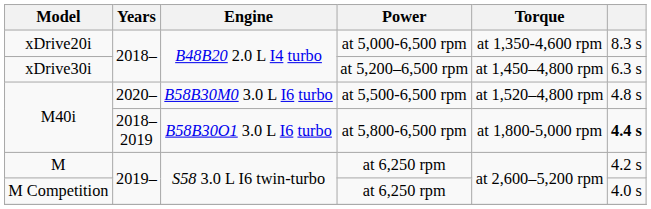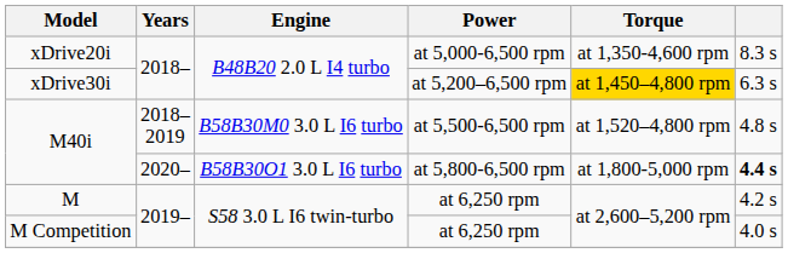 <table class="wikitable sortable" style="text-align: center;">
 <tr>
 <th>Model</th>
 <th>Years</th>
 <th>Engine</th>
 <th>Power</th>
 <th>Torque</th>
 <th></th>
 </tr>
 <tr>
 <td>xDrive20i</td>
 <td rowspan="2">2018–</td>
 <td rowspan="2"><em><a href='#'>B48B20</a></em> 2.0 L <a href='#'>I4</a> <a href='#'>turbo</a></td>
 <td> at 5,000-6,500 rpm</td>
 <td> at 1,350-4,600 rpm</td>
 <td>8.3 s</td>
 </tr>
 <tr>
 <td>xDrive30i</td>
 <td> at 5,200–6,500 rpm</td>
-<td> at 1,450–4,800 rpm</td>
+<td style="background: gold;"> at 1,450–4,800 rpm</td>
 <td>6.3 s</td>
 </tr>
 <tr>
 <td rowspan="2">M40i</td>
-<td>2020–</td>
+<td>2018–<br>2019</td>
 <td><em><a href='#'>B58B30M0</a></em> 3.0 L <a href='#'>I6</a> <a href='#'>turbo</a></td>
 <td> at 5,500-6,500 rpm</td>
 <td> at 1,520–4,800 rpm</td>
 <td>4.8 s</td>
 </tr>
 <tr>
-<td>2018–<br>2019</td>
+<td>2020–</td>
 <td><em><a href='#'>B58B30O1</a></em> 3.0 L <a href='#'>I6</a> <a href='#'>turbo</a></td>
 <td> at 5,800-6,500 rpm</td>
 <td> at 1,800-5,000 rpm</td>
 <td><strong>4.4 s</strong></td>
 </tr>
 <tr>
 <td>M</td>
 <td rowspan="2">2019–</td>
 <td rowspan="2"><em>S58</em> 3.0 L I6 twin-turbo</td>
 <td> at 6,250 rpm</td>
 <td rowspan="2"> at 2,600–5,200 rpm</td>
 <td>4.2 s</td>
 </tr>
 <tr>
 <td>M Competition</td>
 <td> at 6,250 rpm</td>
 <td>4.0 s</td>
 </tr>
 <tr>
 </tr>
 </table>
